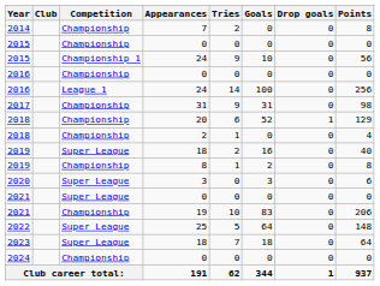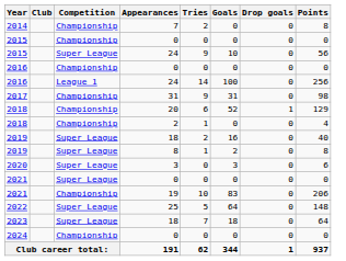 <table class=wikitable>
 <tr>
 <th>Year</th>
 <th>Club</th>
 <th>Competition</th>
 <th>Appearances</th>
 <th>Tries</th>
 <th>Goals</th>
 <th>Drop goals</th>
 <th>Points</th>
 </tr>
 <tr>
 <td align="center"><a href='#'>2014</a></td>
 <td align="left"></td>
 <td align="left"><a href='#'>Championship</a></td>
 <td align="right">7</td>
 <td align="right">2</td>
 <td align="right">0</td>
 <td align="right">0</td>
 <td align="right">8</td>
 </tr>
 <tr>
 <td align="center"><a href='#'>2015</a></td>
 <td align="left"></td>
 <td align="left"><a href='#'>Championship</a></td>
 <td align="right">0</td>
 <td align="right">0</td>
 <td align="right">0</td>
 <td align="right">0</td>
 <td align="right">0</td>
 </tr>
 <tr>
 <td align="center"><a href='#'>2015</a></td>
 <td align="left"></td>
-<td align="left"><a href='#'>Championship 1</a></td>
+<td align="left"><a href='#'>Super League</a></td>
 <td align="right">24</td>
 <td align="right">9</td>
 <td align="right">10</td>
 <td align="right">0</td>
 <td align="right">56</td>
 </tr>
 <tr>
 <td align="center"><a href='#'>2016</a></td>
 <td align="left"></td>
 <td align="left"><a href='#'>Championship</a></td>
 <td align="right">0</td>
 <td align="right">0</td>
 <td align="right">0</td>
 <td align="right">0</td>
 <td align="right">0</td>
 </tr>
 <tr>
 <td align="center"><a href='#'>2016</a></td>
 <td align="left"></td>
 <td align="left"><a href='#'>League 1</a></td>
 <td align="right">24</td>
 <td align="right">14</td>
 <td align="right">100</td>
 <td align="right">0</td>
 <td align="right">256</td>
 </tr>
 <tr>
 <td align="center"><a href='#'>2017</a></td>
 <td align="left"></td>
 <td align="left"><a href='#'>Championship</a></td>
 <td align="right">31</td>
 <td align="right">9</td>
 <td align="right">31</td>
 <td align="right">0</td>
 <td align="right">98</td>
 </tr>
 <tr>
 <td align="center"><a href='#'>2018</a></td>
 <td align="left"></td>
 <td align="left"><a href='#'>Championship</a></td>
 <td align="right">20</td>
 <td align="right">6</td>
 <td align="right">52</td>
 <td align="right">1</td>
 <td align="right">129</td>
 </tr>
 <tr>
 <td align="center"><a href='#'>2018</a></td>
 <td align="left"></td>
 <td align="left"><a href='#'>Championship</a></td>
 <td align="right">2</td>
 <td align="right">1</td>
 <td align="right">0</td>
 <td align="right">0</td>
 <td align="right">4</td>
 </tr>
 <tr>
 <td align="center"><a href='#'>2019</a></td>
 <td align="left"></td>
 <td align="left"><a href='#'>Super League</a></td>
 <td align="right">18</td>
 <td align="right">2</td>
 <td align="right">16</td>
 <td align="right">0</td>
 <td align="right">40</td>
 </tr>
 <tr>
 <td align="center"><a href='#'>2019</a></td>
 <td align="left"></td>
-<td align="left"><a href='#'>Championship</a></td>
+<td align="left"><a href='#'>Super League</a></td>
 <td align="right">8</td>
 <td align="right">1</td>
 <td align="right">2</td>
 <td align="right">0</td>
 <td align="right">8</td>
 </tr>
 <tr>
 <td align="center"><a href='#'>2020</a></td>
 <td align="left"></td>
 <td align="left"><a href='#'>Super League</a></td>
 <td align="right">3</td>
 <td align="right">0</td>
 <td align="right">3</td>
 <td align="right">0</td>
 <td align="right">6</td>
 </tr>
 <tr>
 <td align="center"><a href='#'>2021</a></td>
 <td align="left"></td>
 <td align="left"><a href='#'>Super League</a></td>
 <td align="right">0</td>
 <td align="right">0</td>
 <td align="right">0</td>
 <td align="right">0</td>
 <td align="right">0</td>
 </tr>
 <tr>
 <td align="center"><a href='#'>2021</a></td>
 <td align="left"></td>
 <td align="left"><a href='#'>Championship</a></td>
 <td align="right">19</td>
 <td align="right">10</td>
 <td align="right">83</td>
 <td align="right">0</td>
 <td align="right">206</td>
 </tr>
 <tr>
 <td align="center"><a href='#'>2022</a></td>
 <td align="left"></td>
 <td align="left"><a href='#'>Super League</a></td>
 <td align="right">25</td>
 <td align="right">5</td>
 <td align="right">64</td>
 <td align="right">0</td>
 <td align="right">148</td>
 </tr>
 <tr>
 <td align="center"><a href='#'>2023</a></td>
 <td align="left"></td>
 <td align="left"><a href='#'>Super League</a></td>
 <td align="right">18</td>
 <td align="right">7</td>
 <td align="right">18</td>
 <td align="right">0</td>
 <td align="right">64</td>
 </tr>
 <tr>
 <td align="center"><a href='#'>2024</a></td>
 <td align="left"></td>
 <td align="left"><a href='#'>Championship</a></td>
 <td align="right">0</td>
 <td align="right">0</td>
 <td align="right">0</td>
 <td align="right">0</td>
 <td align="right">0</td>
 </tr>
 <tr>
 <th colspan=3><strong>Club career total:</strong></th>
 <td align="right"><strong>191</strong></td>
 <td align="right"><strong>62</strong></td>
 <td align="right"><strong>344</strong></td>
 <td align="right"><strong>1</strong></td>
 <td align="right"><strong>937</strong></td>
 </tr>
 </table>
